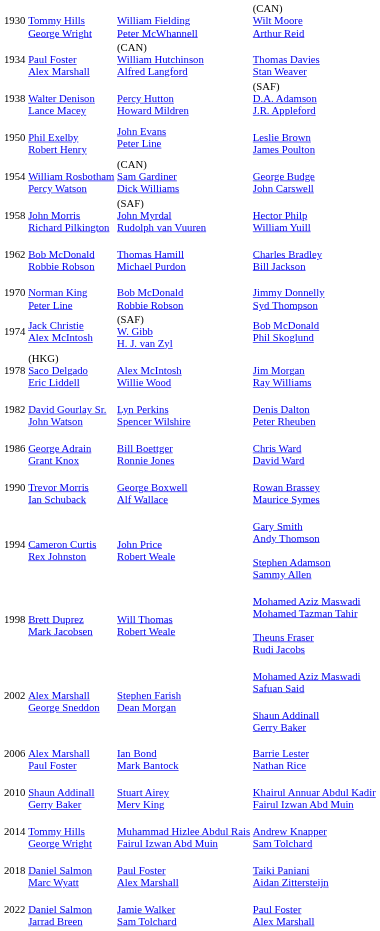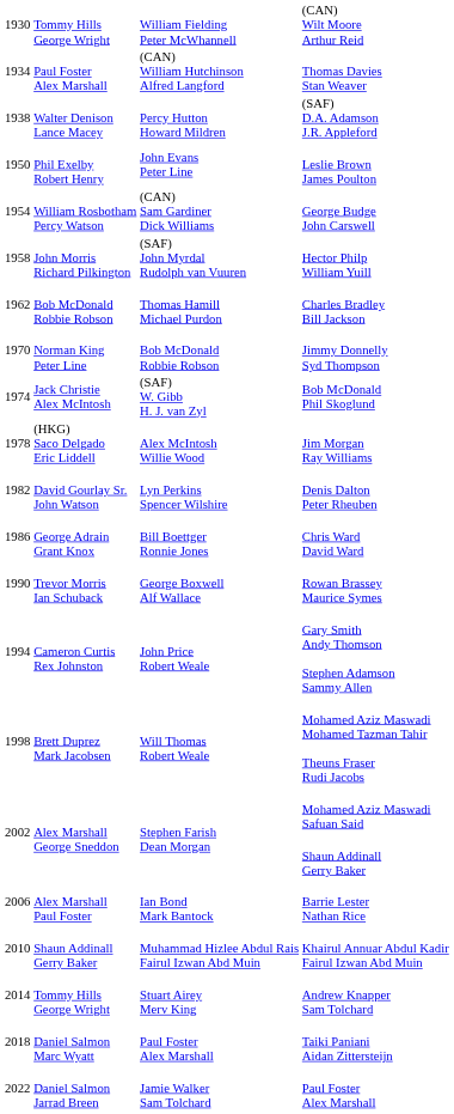 <table>
 <tr>
 <td>1930<br></td>
 <td><br><a href='#'>Tommy Hills</a><br><a href='#'>George Wright</a></td>
 <td><br><a href='#'>William Fielding</a><br><a href='#'>Peter McWhannell</a></td>
 <td> (CAN)<br><a href='#'>Wilt Moore</a><br><a href='#'>Arthur Reid</a></td>
 </tr>
 <tr>
 <td>1934<br></td>
 <td><br><a href='#'>Paul Foster</a><br><a href='#'>Alex Marshall</a></td>
 <td> (CAN)<br><a href='#'>William Hutchinson</a><br><a href='#'>Alfred Langford</a></td>
 <td><br><a href='#'>Thomas Davies</a><br><a href='#'>Stan Weaver</a></td>
 </tr>
 <tr>
 <td>1938<br></td>
 <td><br><a href='#'>Walter Denison</a><br><a href='#'>Lance Macey</a></td>
 <td><br><a href='#'>Percy Hutton</a><br><a href='#'>Howard Mildren</a></td>
 <td> (SAF)<br><a href='#'>D.A. Adamson</a><br><a href='#'>J.R. Appleford</a></td>
 </tr>
 <tr>
 <td>1950<br></td>
 <td><br><a href='#'>Phil Exelby</a><br><a href='#'>Robert Henry</a></td>
 <td> <a href='#'>John Evans</a><br><a href='#'>Peter Line</a></td>
 <td><br><a href='#'>Leslie Brown</a><br><a href='#'>James Poulton</a></td>
 </tr>
 <tr>
 <td>1954<br></td>
 <td nowrap><br><a href='#'>William Rosbotham</a><br><a href='#'>Percy Watson</a></td>
 <td nowrap> (CAN)<br><a href='#'>Sam Gardiner</a><br><a href='#'>Dick Williams</a></td>
 <td nowrap><br><a href='#'>George Budge</a><br><a href='#'>John Carswell</a></td>
 </tr>
 <tr>
 <td>1958<br></td>
 <td><br><a href='#'>John Morris</a><br><a href='#'>Richard Pilkington</a></td>
 <td> (SAF)<br><a href='#'>John Myrdal</a><br><a href='#'>Rudolph van Vuuren</a></td>
 <td><br><a href='#'>Hector Philp</a><br><a href='#'>William Yuill</a></td>
 </tr>
 <tr>
 <td>1962<br></td>
 <td><br><a href='#'>Bob McDonald</a><br><a href='#'>Robbie Robson</a></td>
 <td><br><a href='#'>Thomas Hamill</a><br><a href='#'>Michael Purdon</a></td>
 <td><br><a href='#'>Charles Bradley</a><br><a href='#'>Bill Jackson</a></td>
 </tr>
 <tr>
 <td>1970<br></td>
 <td><br><a href='#'>Norman King</a><br><a href='#'>Peter Line</a></td>
 <td><br><a href='#'>Bob McDonald</a><br><a href='#'>Robbie Robson</a></td>
 <td><br><a href='#'>Jimmy Donnelly</a><br><a href='#'>Syd Thompson</a></td>
 </tr>
 <tr>
 <td>1974<br></td>
 <td> <a href='#'>Jack Christie</a><br><a href='#'>Alex McIntosh</a></td>
 <td> (SAF)<br><a href='#'>W. Gibb</a><br><a href='#'>H. J. van Zyl</a></td>
 <td> <a href='#'>Bob McDonald</a><br><a href='#'>Phil Skoglund</a></td>
 </tr>
 <tr>
 <td>1978<br></td>
 <td> (HKG)<br><a href='#'>Saco Delgado</a><br><a href='#'>Eric Liddell</a></td>
 <td><br><a href='#'>Alex McIntosh</a><br><a href='#'>Willie Wood</a></td>
 <td><br><a href='#'>Jim Morgan</a><br><a href='#'>Ray Williams</a></td>
 </tr>
 <tr>
 <td>1982<br></td>
 <td><br><a href='#'>David Gourlay Sr.</a><br><a href='#'>John Watson</a></td>
 <td><br><a href='#'>Lyn Perkins</a><br><a href='#'>Spencer Wilshire</a></td>
 <td><br><a href='#'>Denis Dalton</a><br><a href='#'>Peter Rheuben</a></td>
 </tr>
 <tr>
 <td>1986<br></td>
 <td><br><a href='#'>George Adrain</a><br><a href='#'>Grant Knox</a></td>
 <td><br><a href='#'>Bill Boettger</a><br><a href='#'>Ronnie Jones</a></td>
 <td><br><a href='#'>Chris Ward</a><br><a href='#'>David Ward</a></td>
 </tr>
 <tr>
 <td>1990<br></td>
 <td><br><a href='#'>Trevor Morris</a><br><a href='#'>Ian Schuback</a></td>
 <td><br><a href='#'>George Boxwell</a><br><a href='#'>Alf Wallace</a></td>
 <td><br><a href='#'>Rowan Brassey</a><br><a href='#'>Maurice Symes</a></td>
 </tr>
 <tr>
 <td>1994<br></td>
 <td><br><a href='#'>Cameron Curtis</a><br><a href='#'>Rex Johnston</a></td>
 <td><br><a href='#'>John Price</a><br><a href='#'>Robert Weale</a></td>
 <td><br><a href='#'>Gary Smith</a><br><a href='#'>Andy Thomson</a><br><br><a href='#'>Stephen Adamson</a><br><a href='#'>Sammy Allen</a></td>
 </tr>
 <tr>
 <td>1998<br></td>
 <td><br><a href='#'>Brett Duprez</a><br><a href='#'>Mark Jacobsen</a></td>
 <td><br><a href='#'>Will Thomas</a><br><a href='#'>Robert Weale</a></td>
 <td><br><a href='#'>Mohamed Aziz Maswadi</a><br><a href='#'>Mohamed Tazman Tahir</a><br><br><a href='#'>Theuns Fraser</a><br><a href='#'>Rudi Jacobs</a></td>
 </tr>
 <tr>
 <td rowspan=2>2002<br></td>
 <td rowspan=2><br><a href='#'>Alex Marshall</a><br><a href='#'>George Sneddon</a></td>
 <td rowspan=2><br><a href='#'>Stephen Farish</a><br><a href='#'>Dean Morgan</a></td>
 <td><br><a href='#'>Mohamed Aziz Maswadi</a><br><a href='#'>Safuan Said</a></td>
 </tr>
 <tr>
 <td><br><a href='#'>Shaun Addinall</a><br><a href='#'>Gerry Baker</a></td>
 </tr>
 <tr>
 <td>2006<br></td>
 <td><br><a href='#'>Alex Marshall</a><br><a href='#'>Paul Foster</a></td>
 <td><br><a href='#'>Ian Bond</a><br><a href='#'>Mark Bantock</a></td>
 <td><br><a href='#'>Barrie Lester</a><br><a href='#'>Nathan Rice</a></td>
 </tr>
 <tr>
 <td>2010<br></td>
 <td><br><a href='#'>Shaun Addinall</a><br><a href='#'>Gerry Baker</a></td>
-<td><br><a href='#'>Stuart Airey</a><br><a href='#'>Merv King</a></td>
+<td><br><a href='#'>Muhammad Hizlee Abdul Rais</a><br><a href='#'>Fairul Izwan Abd Muin</a></td>
 <td><br><a href='#'>Khairul Annuar Abdul Kadir</a><br><a href='#'>Fairul Izwan Abd Muin</a></td>
 </tr>
 <tr>
 <td>2014<br></td>
 <td><br><a href='#'>Tommy Hills</a><br><a href='#'>George Wright</a></td>
-<td><br><a href='#'>Muhammad Hizlee Abdul Rais</a><br><a href='#'>Fairul Izwan Abd Muin</a></td>
+<td><br><a href='#'>Stuart Airey</a><br><a href='#'>Merv King</a></td>
 <td><br><a href='#'>Andrew Knapper</a><br><a href='#'>Sam Tolchard</a></td>
 </tr>
 <tr>
 <td>2018<br></td>
 <td><br><a href='#'>Daniel Salmon</a><br><a href='#'>Marc Wyatt</a></td>
 <td><br><a href='#'>Paul Foster</a><br><a href='#'>Alex Marshall</a></td>
 <td><br><a href='#'>Taiki Paniani</a><br><a href='#'>Aidan Zittersteijn</a></td>
 </tr>
 <tr>
 <td>2022<br></td>
 <td><br><a href='#'>Daniel Salmon</a><br><a href='#'>Jarrad Breen</a></td>
 <td><br><a href='#'>Jamie Walker</a><br><a href='#'>Sam Tolchard</a></td>
 <td><br><a href='#'>Paul Foster</a><br><a href='#'>Alex Marshall</a></td>
 </tr>
 </table>
